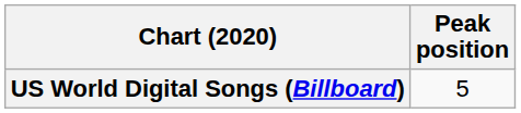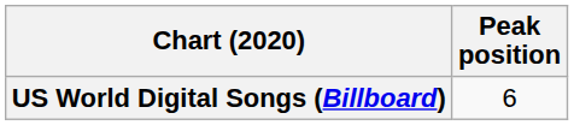 <table class="wikitable plainrowheaders" style="text-align:center;">
 <tr>
 <th>Chart (2020)</th>
 <th>Peak<br>position</th>
 </tr>
 <tr>
 <th scope="row">US World Digital Songs (<em><a href='#'>Billboard</a></em>)</th>
-<td>5</td>
+<td>6</td>
 </tr>
 </table>
